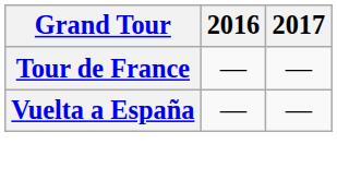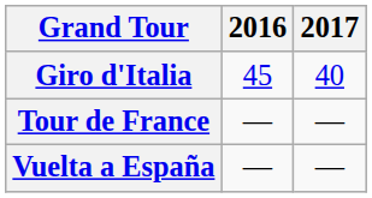 <table class="wikitable plainrowheaders">
 <tr>
 <th scope="col"><a href='#'>Grand Tour</a></th>
 <th scope="col">2016</th>
 <th scope="col">2017</th>
+</tr>
+<tr style="text-align:center;">
+<th scope="row"> <a href='#'>Giro d'Italia</a></th>
+<td><a href='#'>45</a></td>
+<td><a href='#'>40</a></td>
 </tr>
 <tr style="text-align:center;">
 <th scope="row"> <a href='#'>Tour de France</a></th>
 <td>—</td>
 <td>—</td>
 </tr>
 <tr style="text-align:center;">
 <th scope="row"> <a href='#'>Vuelta a España</a></th>
 <td>—</td>
 <td>—</td>
 </tr>
 </table>
